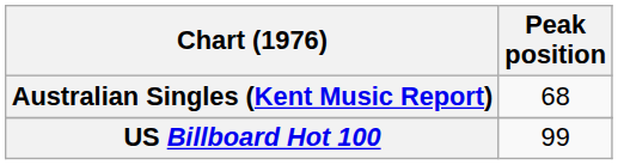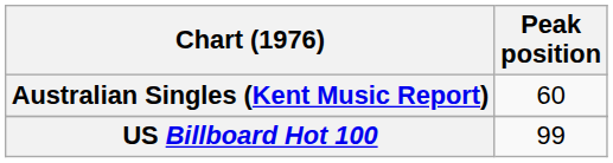 <table class="wikitable sortable plainrowheaders" style="text-align:center">
 <tr>
 <th>Chart (1976)</th>
 <th>Peak<br>position</th>
 </tr>
 <tr>
 <th scope="row">Australian Singles (<a href='#'>Kent Music Report</a>)</th>
-<td style="text-align:center;">68</td>
+<td style="text-align:center;">60</td>
 </tr>
 <tr>
 </tr>
 <tr>
 <th scope="row">US <em><a href='#'>Billboard Hot 100</a></em></th>
 <td style="text-align:center;">99</td>
 </tr>
 </table>
